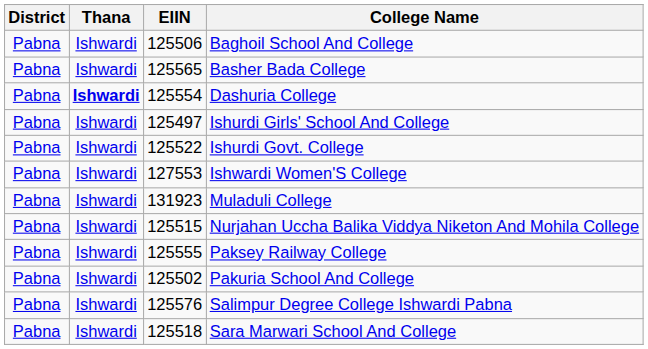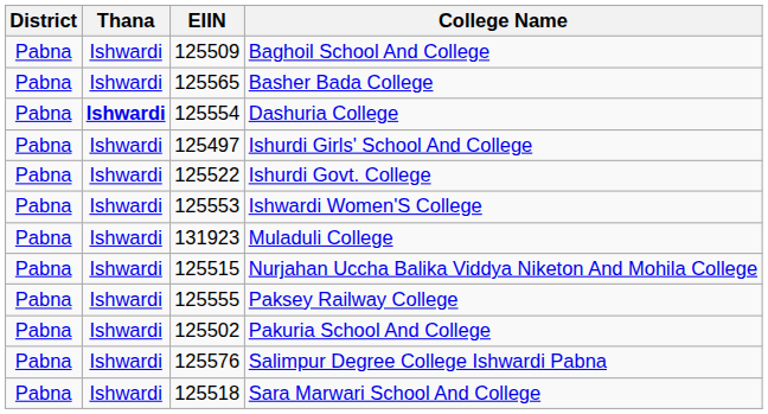 <table class="wikitable">
 <tr>
 <th style="text-align: center;">District</th>
 <th style="text-align: center;">Thana</th>
 <th style="text-align: center;">EIIN</th>
 <th style="text-align: center;">College Name</th>
 </tr>
 <tr>
 <td style="text-align: center;"><a href='#'>Pabna</a></td>
 <td style="text-align: center;"><a href='#'>Ishwardi</a></td>
-<td style="text-align: center;">125506</td>
+<td style="text-align: center;">125509</td>
 <td><a href='#'>Baghoil School And College</a></td>
 </tr>
 <tr>
 <td style="text-align: center;"><a href='#'>Pabna</a></td>
 <td style="text-align: center;"><a href='#'>Ishwardi</a></td>
 <td style="text-align: center;">125565</td>
 <td><a href='#'>Basher Bada College</a></td>
 </tr>
 <tr>
 <td style="text-align: center;"><a href='#'>Pabna</a></td>
 <td style="text-align: center;"><strong><a href='#'>Ishwardi</a></strong></td>
 <td style="text-align: center;">125554</td>
 <td><a href='#'>Dashuria College</a></td>
 </tr>
 <tr>
 <td style="text-align: center;"><a href='#'>Pabna</a></td>
 <td style="text-align: center;"><a href='#'>Ishwardi</a></td>
 <td style="text-align: center;">125497</td>
 <td><a href='#'>Ishurdi Girls' School And College</a></td>
 </tr>
 <tr>
 <td style="text-align: center;"><a href='#'>Pabna</a></td>
 <td style="text-align: center;"><a href='#'>Ishwardi</a></td>
 <td style="text-align: center;">125522</td>
 <td><a href='#'>Ishurdi Govt. College</a></td>
 </tr>
 <tr>
 <td style="text-align: center;"><a href='#'>Pabna</a></td>
 <td style="text-align: center;"><a href='#'>Ishwardi</a></td>
-<td style="text-align: center;">127553</td>
+<td style="text-align: center;">125553</td>
 <td><a href='#'>Ishwardi Women'S College</a></td>
 </tr>
 <tr>
 <td style="text-align: center;"><a href='#'>Pabna</a></td>
 <td style="text-align: center;"><a href='#'>Ishwardi</a></td>
 <td style="text-align: center;">131923</td>
 <td><a href='#'>Muladuli College</a></td>
 </tr>
 <tr>
 <td style="text-align: center;"><a href='#'>Pabna</a></td>
 <td style="text-align: center;"><a href='#'>Ishwardi</a></td>
 <td style="text-align: center;">125515</td>
 <td><a href='#'>Nurjahan Uccha Balika Viddya Niketon And Mohila College</a></td>
 </tr>
 <tr>
 <td style="text-align: center;"><a href='#'>Pabna</a></td>
 <td style="text-align: center;"><a href='#'>Ishwardi</a></td>
 <td style="text-align: center;">125555</td>
 <td><a href='#'>Paksey Railway College</a></td>
 </tr>
 <tr>
 <td style="text-align: center;"><a href='#'>Pabna</a></td>
 <td style="text-align: center;"><a href='#'>Ishwardi</a></td>
 <td style="text-align: center;">125502</td>
 <td><a href='#'>Pakuria School And College</a></td>
 </tr>
 <tr>
 <td style="text-align: center;"><a href='#'>Pabna</a></td>
 <td style="text-align: center;"><a href='#'>Ishwardi</a></td>
 <td style="text-align: center;">125576</td>
 <td><a href='#'>Salimpur Degree College Ishwardi Pabna</a></td>
 </tr>
 <tr>
 <td style="text-align: center;"><a href='#'>Pabna</a></td>
 <td style="text-align: center;"><a href='#'>Ishwardi</a></td>
 <td style="text-align: center;">125518</td>
 <td><a href='#'>Sara Marwari School And College</a></td>
 </tr>
 </table>
